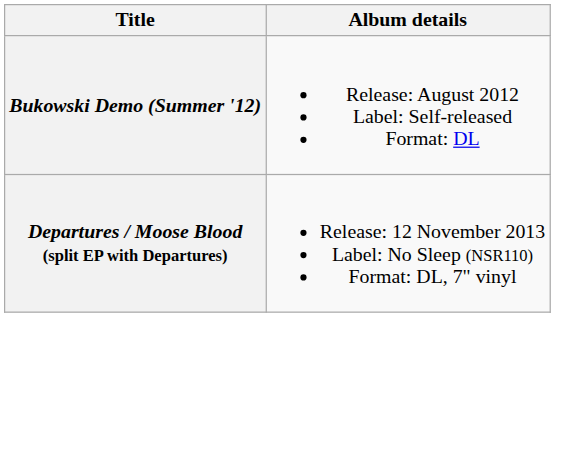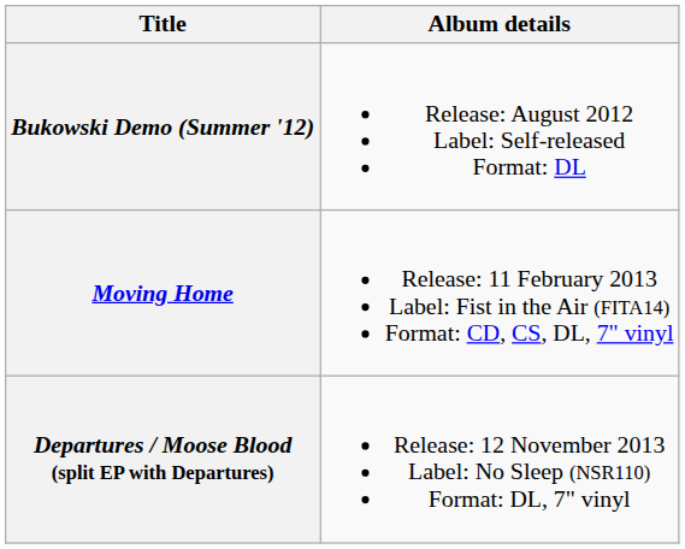 <table class="wikitable plainrowheaders" style="text-align:center;">
 <tr>
 <th scope="col" rowspan="1">Title</th>
 <th scope="col" rowspan="1">Album details</th>
 </tr>
 <tr>
 <th scope="row"><strong><em>Bukowski Demo (Summer '12)</em></strong></th>
 <td><br><ul><li>Release: August 2012</li><li>Label: Self-released</li><li>Format: <a href='#'>DL</a></li></ul></td>
 </tr>
 <tr>
+<th scope="row"><strong><em><a href='#'>Moving Home</a></em></strong></th>
+<td><br><ul><li>Release: 11 February 2013</li><li>Label: Fist in the Air <small>(FITA14)</small></li><li>Format: <a href='#'>CD</a>, <a href='#'>CS</a>, DL, <a href='#'>7" vinyl</a></li></ul></td>
+</tr>
+<tr>
 <th scope="row"><strong><em>Departures / Moose Blood</em></strong><br><small>(split EP with Departures)</small></th>
 <td><br><ul><li>Release: 12 November 2013</li><li>Label: No Sleep <small>(NSR110)</small></li><li>Format: DL, 7" vinyl</li></ul></td>
 </tr>
 </table>
